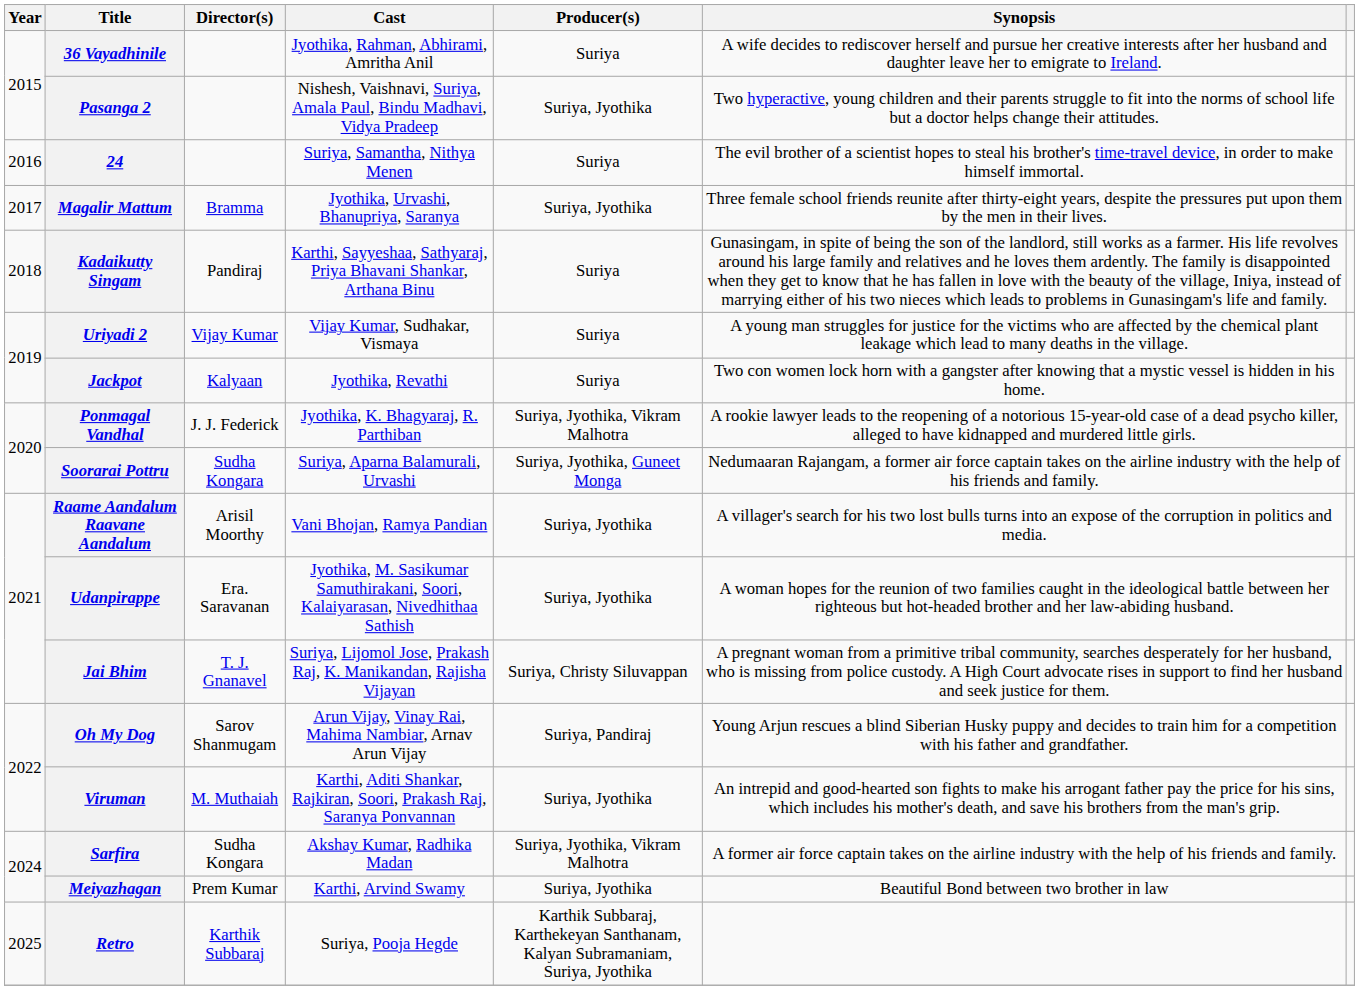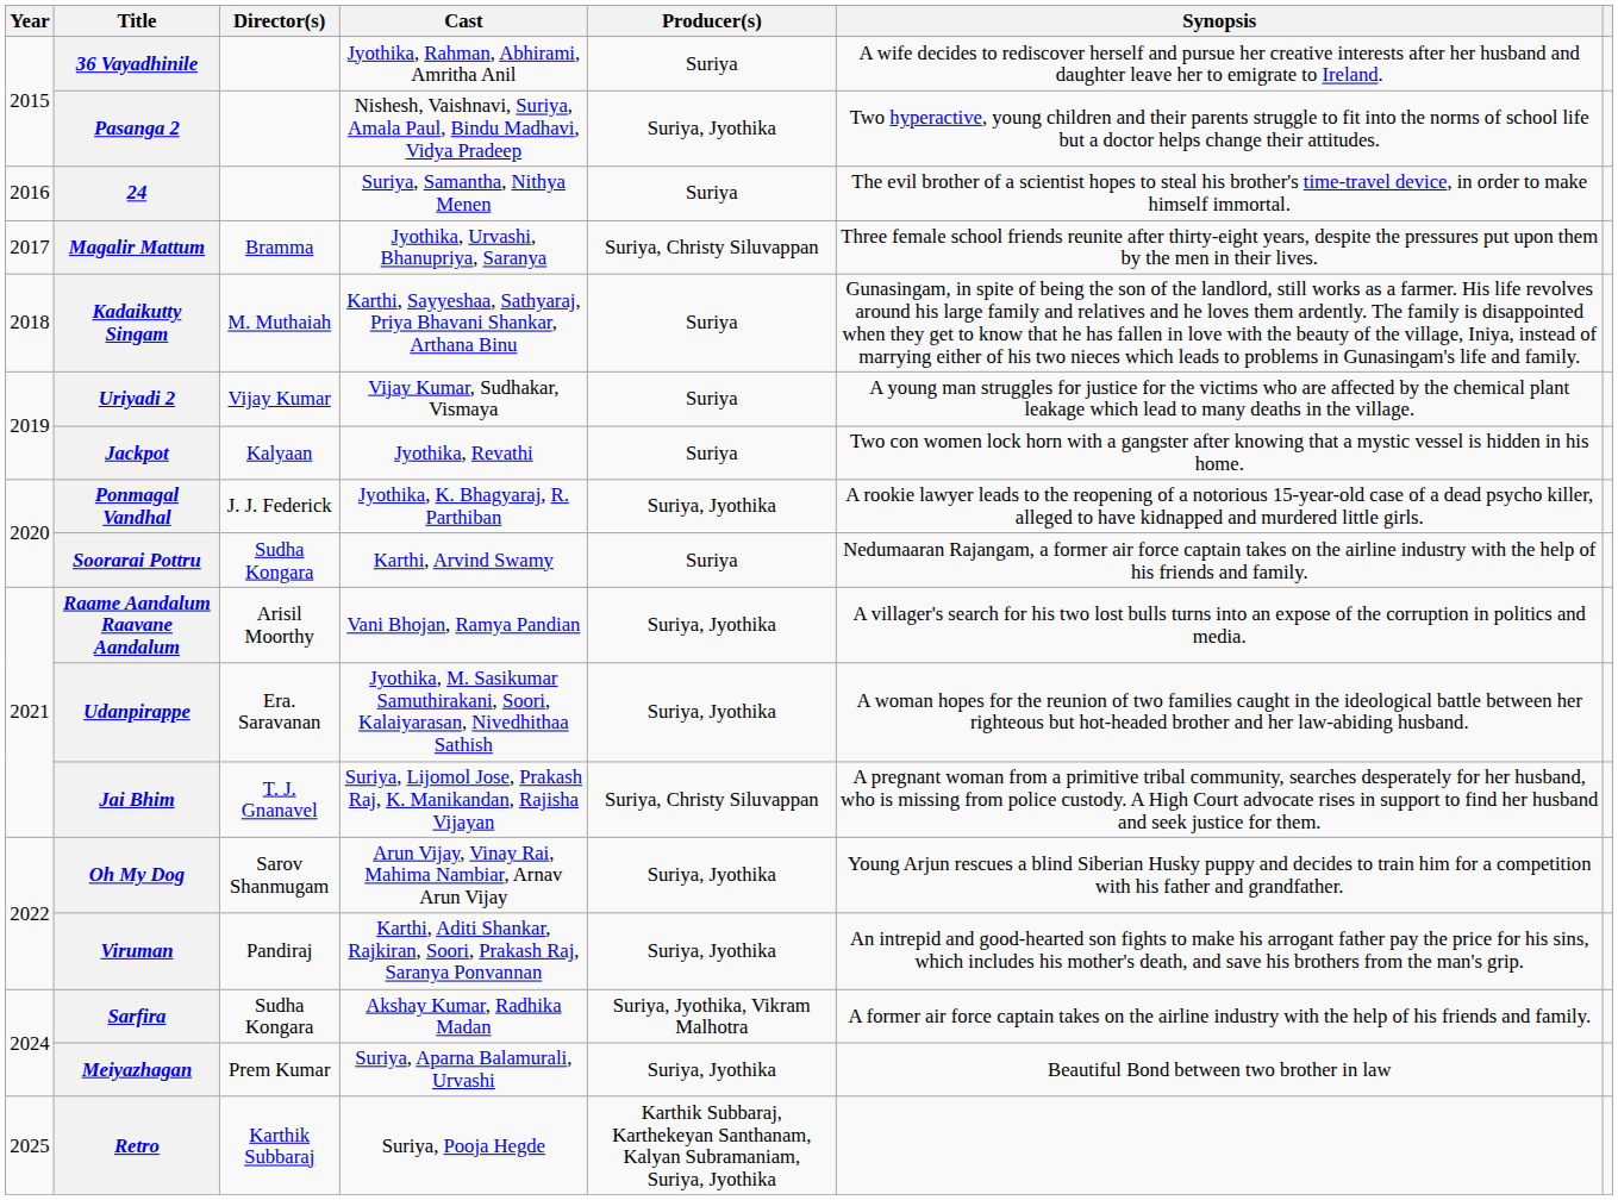 <table class="wikitable plainrowheaders sortable" style="width: 82%; text-align: center;">
 <tr>
 <th scope="col">Year</th>
 <th scope="col">Title</th>
 <th scope="col">Director(s)</th>
 <th scope="col">Cast</th>
 <th scope="col">Producer(s)</th>
 <th scope="col" class="unsortable">Synopsis</th>
 <th scope="col" class="unsortable"></th>
 </tr>
 <tr>
 <td rowspan="2">2015</td>
 <th scope="row"><em><a href='#'>36 Vayadhinile</a></em></th>
 <td></td>
 <td><a href='#'>Jyothika</a>, <a href='#'>Rahman</a>, <a href='#'>Abhirami</a>, Amritha Anil</td>
 <td>Suriya</td>
 <td>A wife decides to rediscover herself and pursue her creative interests after her husband and daughter leave her to emigrate to <a href='#'>Ireland</a>.</td>
 <td></td>
 </tr>
 <tr>
 <th scope="row"><em><a href='#'>Pasanga 2</a></em></th>
 <td></td>
 <td>Nishesh, Vaishnavi, <a href='#'>Suriya</a>, <a href='#'>Amala Paul</a>, <a href='#'>Bindu Madhavi</a>, <a href='#'>Vidya Pradeep</a></td>
 <td>Suriya, Jyothika</td>
 <td>Two <a href='#'>hyperactive</a>, young children and their parents struggle to fit into the norms of school life but a doctor helps change their attitudes.</td>
 <td></td>
 </tr>
 <tr>
 <td>2016</td>
 <th scope="row"><em><a href='#'>24</a></em></th>
 <td></td>
 <td><a href='#'>Suriya</a>, <a href='#'>Samantha</a>, <a href='#'>Nithya Menen</a></td>
 <td>Suriya</td>
 <td>The evil brother of a scientist hopes to steal his brother's <a href='#'>time-travel device</a>, in order to make himself immortal.</td>
 <td></td>
 </tr>
 <tr>
 <td>2017</td>
 <th scope="row"><em><a href='#'>Magalir Mattum</a></em></th>
 <td><a href='#'>Bramma</a></td>
 <td><a href='#'>Jyothika</a>, <a href='#'>Urvashi</a>, <a href='#'>Bhanupriya</a>, <a href='#'>Saranya</a></td>
-<td>Suriya, Jyothika</td>
+<td>Suriya, Christy Siluvappan</td>
 <td>Three female school friends reunite after thirty-eight years, despite the pressures put upon them by the men in their lives.</td>
 <td></td>
 </tr>
 <tr>
 <td>2018</td>
 <th scope="row"><em><a href='#'>Kadaikutty Singam</a></em></th>
-<td>Pandiraj</td>
+<td><a href='#'>M. Muthaiah</a></td>
 <td><a href='#'>Karthi</a>, <a href='#'>Sayyeshaa</a>, <a href='#'>Sathyaraj</a>, <a href='#'>Priya Bhavani Shankar</a>, <a href='#'>Arthana Binu</a></td>
 <td>Suriya</td>
 <td>Gunasingam, in spite of being the son of the landlord, still works as a farmer. His life revolves around his large family and relatives and he loves them ardently. The family is disappointed when they get to know that he has fallen in love with the beauty of the village, Iniya, instead of marrying either of his two nieces which leads to problems in Gunasingam's life and family.</td>
 <td></td>
 </tr>
 <tr>
 <td rowspan="2">2019</td>
 <th scope="row"><em><a href='#'>Uriyadi 2</a></em></th>
 <td><a href='#'>Vijay Kumar</a></td>
 <td><a href='#'>Vijay Kumar</a>, Sudhakar, Vismaya</td>
 <td>Suriya</td>
 <td>A young man struggles for justice for the victims who are affected by the chemical plant leakage which lead to many deaths in the village.</td>
 <td></td>
 </tr>
 <tr>
 <th scope="row"><em><a href='#'>Jackpot</a></em></th>
 <td><a href='#'>Kalyaan</a></td>
 <td><a href='#'>Jyothika</a>, <a href='#'>Revathi</a></td>
 <td>Suriya</td>
 <td>Two con women lock horn with a gangster after knowing that a mystic vessel is hidden in his home.</td>
 <td></td>
 </tr>
 <tr>
 <td rowspan="2">2020</td>
 <th scope="row"><em><a href='#'>Ponmagal Vandhal</a></em></th>
 <td>J. J. Federick</td>
 <td><a href='#'>Jyothika</a>, <a href='#'>K. Bhagyaraj</a>, <a href='#'>R. Parthiban</a></td>
-<td>Suriya, Jyothika, Vikram Malhotra</td>
+<td>Suriya, Jyothika</td>
 <td>A rookie lawyer leads to the reopening of a notorious 15-year-old case of a dead psycho killer, alleged to have kidnapped and murdered little girls.</td>
 <td></td>
 </tr>
 <tr>
 <th scope="row"><em><a href='#'>Soorarai Pottru</a></em></th>
 <td><a href='#'>Sudha Kongara</a></td>
-<td><a href='#'>Suriya</a>, <a href='#'>Aparna Balamurali</a>, <a href='#'>Urvashi</a></td>
-<td>Suriya, Jyothika, <a href='#'>Guneet Monga</a></td>
+<td><a href='#'>Karthi</a>, <a href='#'>Arvind Swamy</a></td>
+<td>Suriya</td>
 <td>Nedumaaran Rajangam, a former air force captain  takes on the airline industry with the help of his friends and family.</td>
 <td></td>
 </tr>
 <tr>
 <td rowspan="3">2021</td>
 <th scope="row"><em><a href='#'>Raame Aandalum Raavane Aandalum</a></em></th>
 <td>Arisil Moorthy</td>
 <td><a href='#'>Vani Bhojan</a>, <a href='#'>Ramya Pandian</a></td>
 <td>Suriya, Jyothika</td>
 <td>A villager's search for his two lost bulls turns into an expose of the corruption in politics and media.</td>
 <td></td>
 </tr>
 <tr>
 <th scope="row"><em><a href='#'>Udanpirappe</a></em></th>
 <td>Era. Saravanan</td>
 <td><a href='#'>Jyothika</a>, <a href='#'>M. Sasikumar</a> <a href='#'>Samuthirakani</a>, <a href='#'>Soori</a>, <a href='#'>Kalaiyarasan</a>, <a href='#'>Nivedhithaa Sathish</a></td>
 <td>Suriya, Jyothika</td>
 <td>A woman hopes for the reunion of two families caught in the ideological battle between her righteous but hot-headed brother and her law-abiding husband.</td>
 <td></td>
 </tr>
 <tr>
 <th scope="row"><em><a href='#'>Jai Bhim</a></em></th>
 <td><a href='#'>T. J. Gnanavel</a></td>
 <td><a href='#'>Suriya</a>, <a href='#'>Lijomol Jose</a>, <a href='#'>Prakash Raj</a>, <a href='#'>K. Manikandan</a>, <a href='#'>Rajisha Vijayan</a></td>
 <td>Suriya, Christy Siluvappan</td>
 <td>A pregnant woman from a primitive tribal community, searches desperately for her husband, who is missing from police custody. A High Court advocate rises in support to find her husband and seek justice for them.</td>
 <td></td>
 </tr>
 <tr>
 <td rowspan="2">2022</td>
 <th scope="row"><em><a href='#'>Oh My Dog</a></em></th>
 <td>Sarov Shanmugam</td>
 <td><a href='#'>Arun Vijay</a>, <a href='#'>Vinay Rai</a>, <a href='#'>Mahima Nambiar</a>, Arnav Arun Vijay</td>
-<td>Suriya, Pandiraj</td>
+<td>Suriya, Jyothika</td>
 <td>Young Arjun rescues a blind Siberian Husky puppy and decides to train him for a competition with his father and grandfather.</td>
 <td></td>
 </tr>
 <tr>
 <th scope="row"><em><a href='#'>Viruman</a></em></th>
-<td><a href='#'>M. Muthaiah</a></td>
+<td>Pandiraj</td>
 <td><a href='#'>Karthi</a>, <a href='#'>Aditi Shankar</a>, <a href='#'>Rajkiran</a>, <a href='#'>Soori</a>, <a href='#'>Prakash Raj</a>, <a href='#'>Saranya Ponvannan</a></td>
 <td>Suriya, Jyothika</td>
 <td>An intrepid and good-hearted son fights to make his arrogant father pay the price for his sins, which includes his mother's death, and save his brothers from the man's grip.</td>
 <td></td>
 </tr>
 <tr>
 <td rowspan="2">2024</td>
 <th scope="row"><em><a href='#'>Sarfira</a></em></th>
 <td>Sudha Kongara</td>
 <td><a href='#'>Akshay Kumar</a>, <a href='#'>Radhika Madan</a></td>
 <td>Suriya, Jyothika, Vikram Malhotra</td>
 <td>A former air force captain takes on the airline industry with the help of his friends and family.</td>
 <td></td>
 </tr>
 <tr>
 <th scope="row"><em><a href='#'>Meiyazhagan</a></em></th>
 <td>Prem Kumar</td>
-<td><a href='#'>Karthi</a>, <a href='#'>Arvind Swamy</a></td>
+<td><a href='#'>Suriya</a>, <a href='#'>Aparna Balamurali</a>, <a href='#'>Urvashi</a></td>
 <td>Suriya, Jyothika</td>
 <td>Beautiful Bond between two brother in law</td>
 <td></td>
 </tr>
 <tr>
 <td>2025</td>
 <th scope="row"><em><a href='#'>Retro</a></em></th>
 <td><a href='#'>Karthik Subbaraj</a></td>
 <td>Suriya, <a href='#'>Pooja Hegde</a></td>
 <td>Karthik Subbaraj, Karthekeyan Santhanam, Kalyan Subramaniam, Suriya, Jyothika</td>
 <td></td>
 <td></td>
 </tr>
 <tr>
 </tr>
 </table>
